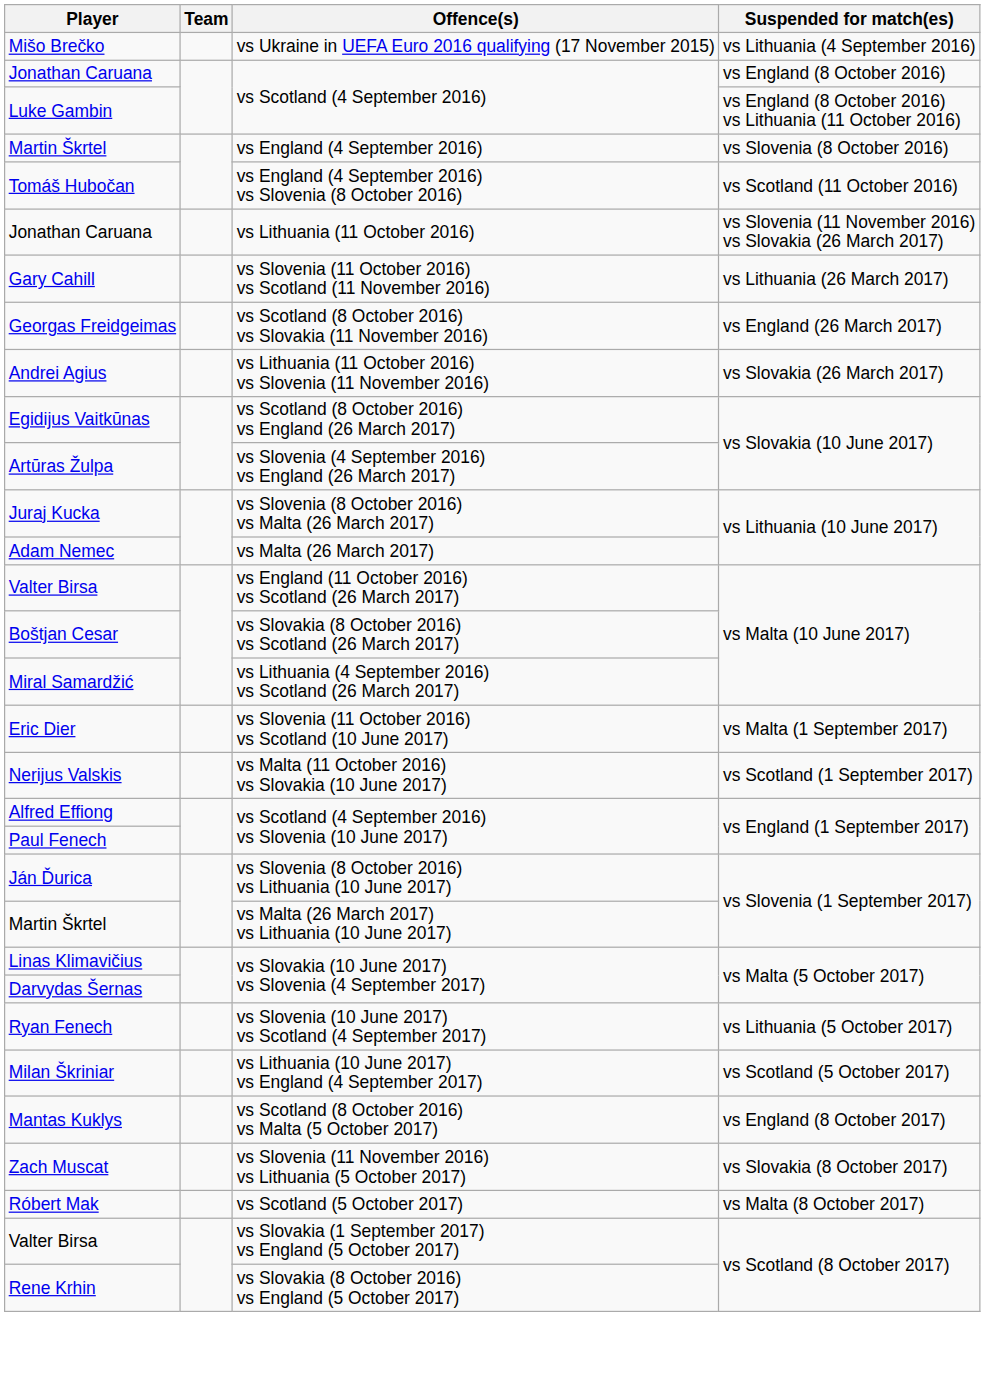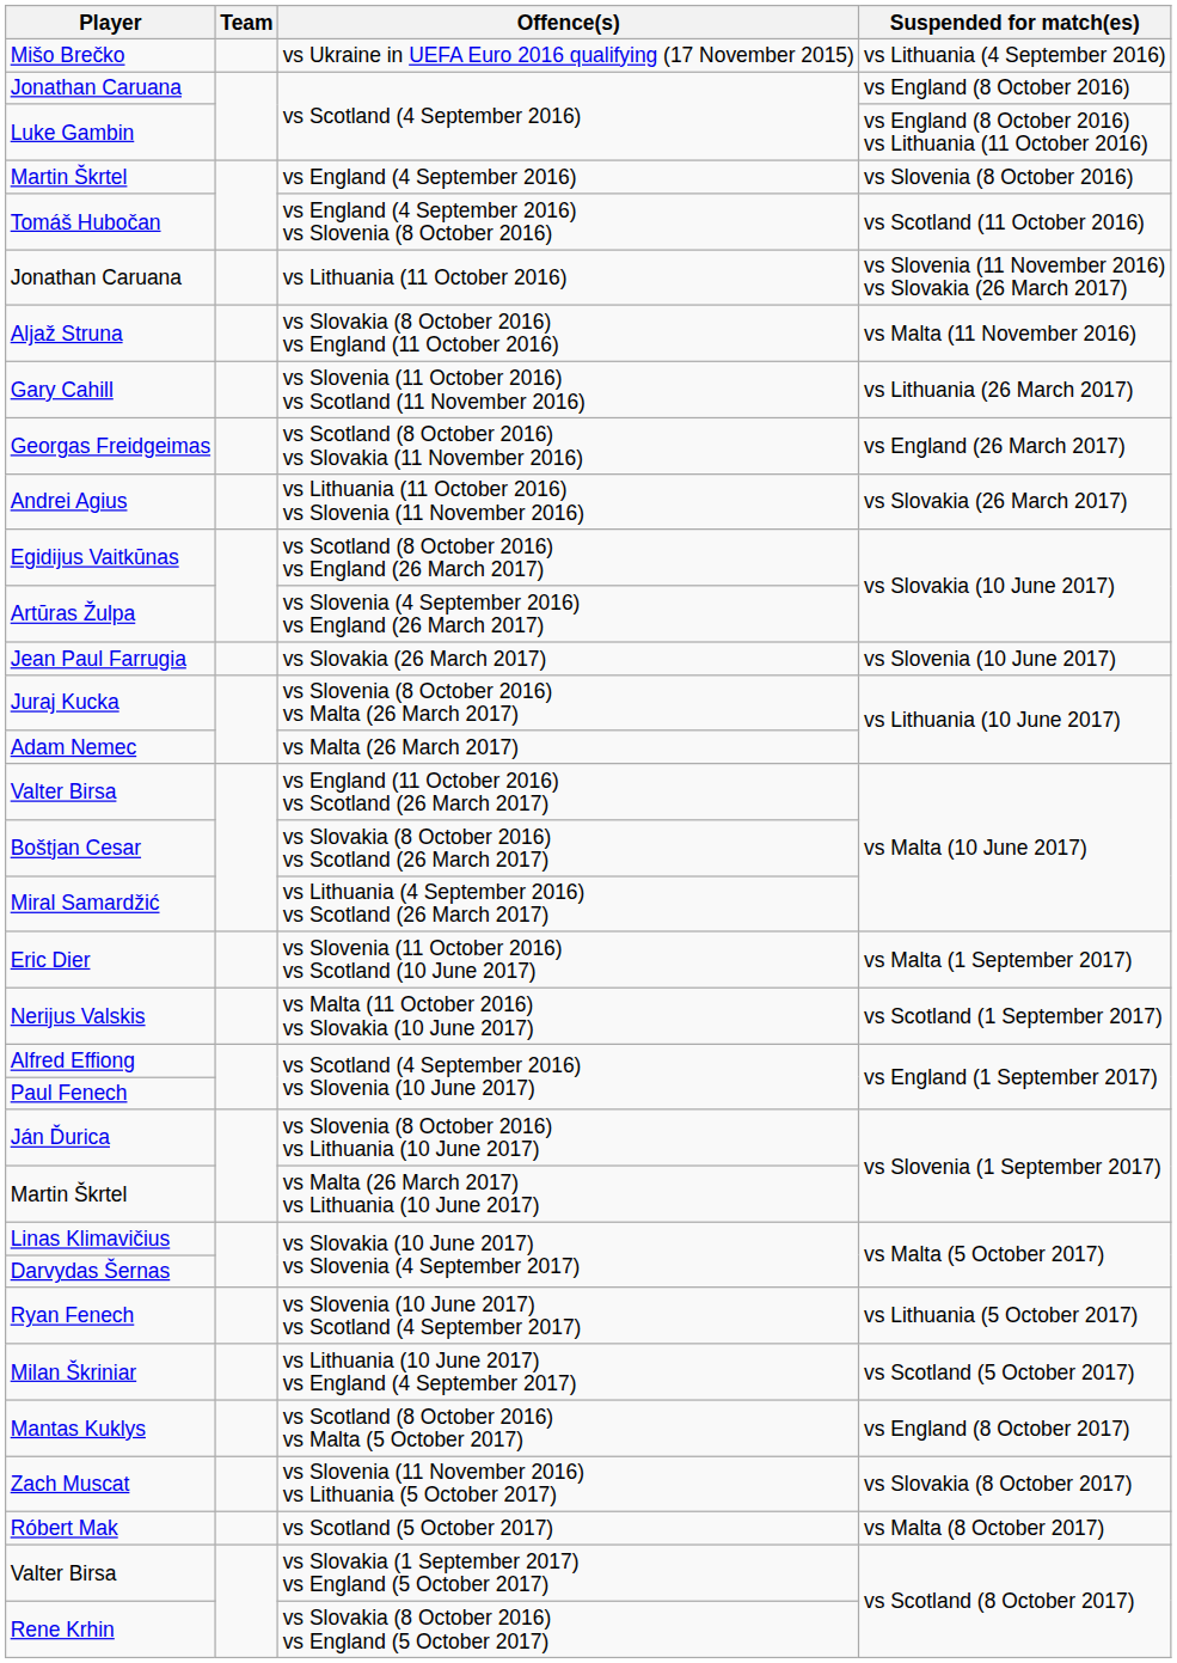 <table class="wikitable sortable" style="font-size:90%">
 <tr>
 <th>Player</th>
 <th>Team</th>
 <th>Offence(s)</th>
 <th>Suspended for match(es)</th>
 </tr>
 <tr>
 <td><a href='#'>Mišo Brečko</a></td>
 <td></td>
 <td> vs Ukraine in <a href='#'>UEFA Euro 2016 qualifying</a> (17 November 2015)</td>
 <td>vs Lithuania (4 September 2016)</td>
 </tr>
 <tr>
 <td><a href='#'>Jonathan Caruana</a></td>
 <td rowspan=2></td>
 <td rowspan=2> vs Scotland (4 September 2016)</td>
 <td>vs England (8 October 2016)</td>
 </tr>
 <tr>
 <td><a href='#'>Luke Gambin</a></td>
 <td>vs England (8 October 2016)<br>vs Lithuania (11 October 2016)</td>
 </tr>
 <tr>
 <td><a href='#'>Martin Škrtel</a></td>
 <td rowspan=2></td>
 <td> vs England (4 September 2016)</td>
 <td>vs Slovenia (8 October 2016)</td>
 </tr>
 <tr>
 <td><a href='#'>Tomáš Hubočan</a></td>
 <td> vs England (4 September 2016)<br> vs Slovenia (8 October 2016)</td>
 <td>vs Scotland (11 October 2016)</td>
 </tr>
 <tr>
 <td>Jonathan Caruana</td>
 <td></td>
 <td> vs Lithuania (11 October 2016)</td>
 <td>vs Slovenia (11 November 2016)<br>vs Slovakia (26 March 2017)</td>
 </tr>
 <tr>
+<td><a href='#'>Aljaž Struna</a></td>
+<td></td>
+<td> vs Slovakia (8 October 2016)<br> vs England (11 October 2016)</td>
+<td>vs Malta (11 November 2016)</td>
+</tr>
+<tr>
 <td><a href='#'>Gary Cahill</a></td>
 <td></td>
 <td> vs Slovenia (11 October 2016)<br> vs Scotland (11 November 2016)</td>
 <td>vs Lithuania (26 March 2017)</td>
 </tr>
 <tr>
 <td><a href='#'>Georgas Freidgeimas</a></td>
 <td></td>
 <td> vs Scotland (8 October 2016)<br> vs Slovakia (11 November 2016)</td>
 <td>vs England (26 March 2017)</td>
 </tr>
 <tr>
 <td><a href='#'>Andrei Agius</a></td>
 <td></td>
 <td> vs Lithuania (11 October 2016)<br> vs Slovenia (11 November 2016)</td>
 <td>vs Slovakia (26 March 2017)</td>
 </tr>
 <tr>
 <td><a href='#'>Egidijus Vaitkūnas</a></td>
 <td rowspan=2></td>
 <td> vs Scotland (8 October 2016)<br> vs England (26 March 2017)</td>
 <td rowspan=2>vs Slovakia (10 June 2017)</td>
 </tr>
 <tr>
 <td><a href='#'>Artūras Žulpa</a></td>
 <td> vs Slovenia (4 September 2016)<br> vs England (26 March 2017)</td>
+</tr>
+<tr>
+<td><a href='#'>Jean Paul Farrugia</a></td>
+<td></td>
+<td> vs Slovakia (26 March 2017)</td>
+<td>vs Slovenia (10 June 2017)</td>
 </tr>
 <tr>
 <td><a href='#'>Juraj Kucka</a></td>
 <td rowspan=2></td>
 <td> vs Slovenia (8 October 2016)<br> vs Malta (26 March 2017)</td>
 <td rowspan=2>vs Lithuania (10 June 2017)</td>
 </tr>
 <tr>
 <td><a href='#'>Adam Nemec</a></td>
 <td> vs Malta (26 March 2017)</td>
 </tr>
 <tr>
 <td><a href='#'>Valter Birsa</a></td>
 <td rowspan=3></td>
 <td> vs England (11 October 2016)<br> vs Scotland (26 March 2017)</td>
 <td rowspan=3>vs Malta (10 June 2017)</td>
 </tr>
 <tr>
 <td><a href='#'>Boštjan Cesar</a></td>
 <td> vs Slovakia (8 October 2016)<br> vs Scotland (26 March 2017)</td>
 </tr>
 <tr>
 <td><a href='#'>Miral Samardžić</a></td>
 <td> vs Lithuania (4 September 2016)<br> vs Scotland (26 March 2017)</td>
 </tr>
 <tr>
 <td><a href='#'>Eric Dier</a></td>
 <td></td>
 <td> vs Slovenia (11 October 2016)<br> vs Scotland (10 June 2017)</td>
 <td>vs Malta (1 September 2017)</td>
 </tr>
 <tr>
 <td><a href='#'>Nerijus Valskis</a></td>
 <td></td>
 <td> vs Malta (11 October 2016)<br> vs Slovakia (10 June 2017)</td>
 <td>vs Scotland (1 September 2017)</td>
 </tr>
 <tr>
 <td><a href='#'>Alfred Effiong</a></td>
 <td rowspan=2></td>
 <td rowspan=2> vs Scotland (4 September 2016)<br> vs Slovenia (10 June 2017)</td>
 <td rowspan=2>vs England (1 September 2017)</td>
 </tr>
 <tr>
 <td><a href='#'>Paul Fenech</a></td>
 </tr>
 <tr>
 <td><a href='#'>Ján Ďurica</a></td>
 <td rowspan=2></td>
 <td> vs Slovenia (8 October 2016)<br> vs Lithuania (10 June 2017)</td>
 <td rowspan=2>vs Slovenia (1 September 2017)</td>
 </tr>
 <tr>
 <td>Martin Škrtel</td>
 <td> vs Malta (26 March 2017)<br> vs Lithuania (10 June 2017)</td>
 </tr>
 <tr>
 <td><a href='#'>Linas Klimavičius</a></td>
 <td rowspan=2></td>
 <td rowspan=2> vs Slovakia (10 June 2017)<br> vs Slovenia (4 September 2017)</td>
 <td rowspan=2>vs Malta (5 October 2017)</td>
 </tr>
 <tr>
 <td><a href='#'>Darvydas Šernas</a></td>
 </tr>
 <tr>
 <td><a href='#'>Ryan Fenech</a></td>
 <td></td>
 <td> vs Slovenia (10 June 2017)<br> vs Scotland (4 September 2017)</td>
 <td>vs Lithuania (5 October 2017)</td>
 </tr>
 <tr>
 <td><a href='#'>Milan Škriniar</a></td>
 <td></td>
 <td> vs Lithuania (10 June 2017)<br> vs England (4 September 2017)</td>
 <td>vs Scotland (5 October 2017)</td>
 </tr>
 <tr>
 <td><a href='#'>Mantas Kuklys</a></td>
 <td></td>
 <td> vs Scotland (8 October 2016)<br> vs Malta (5 October 2017)</td>
 <td>vs England (8 October 2017)</td>
 </tr>
 <tr>
 <td><a href='#'>Zach Muscat</a></td>
 <td></td>
 <td> vs Slovenia (11 November 2016)<br> vs Lithuania (5 October 2017)</td>
 <td>vs Slovakia (8 October 2017)</td>
 </tr>
 <tr>
 <td><a href='#'>Róbert Mak</a></td>
 <td></td>
 <td> vs Scotland (5 October 2017)</td>
 <td>vs Malta (8 October 2017)</td>
 </tr>
 <tr>
 <td>Valter Birsa</td>
 <td rowspan=2></td>
 <td> vs Slovakia (1 September 2017)<br> vs England (5 October 2017)</td>
 <td rowspan=2>vs Scotland (8 October 2017)</td>
 </tr>
 <tr>
 <td><a href='#'>Rene Krhin</a></td>
 <td> vs Slovakia (8 October 2016)<br> vs England (5 October 2017)</td>
 </tr>
 </table>
